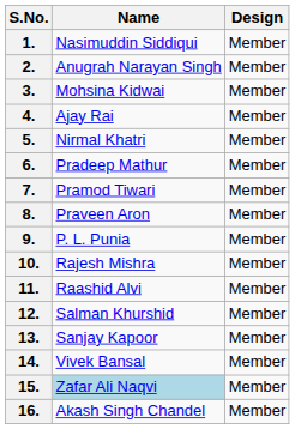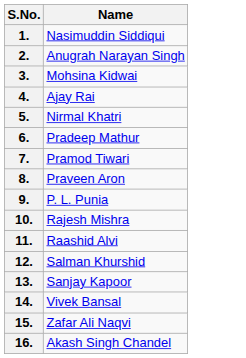 <table class="wikitable sortable">
 <tr>
 <th>S.No.</th>
 <th>Name</th>
-<th>Design</th>
 </tr>
 <tr>
 <th>1.</th>
 <td><a href='#'>Nasimuddin Siddiqui</a></td>
-<td>Member</td>
 </tr>
 <tr>
 <th>2.</th>
 <td><a href='#'>Anugrah Narayan Singh</a></td>
-<td>Member</td>
 </tr>
 <tr>
 <th>3.</th>
 <td><a href='#'>Mohsina Kidwai</a></td>
-<td>Member</td>
 </tr>
 <tr>
 <th>4.</th>
 <td><a href='#'>Ajay Rai</a></td>
-<td>Member</td>
 </tr>
 <tr>
 <th>5.</th>
 <td><a href='#'>Nirmal Khatri</a></td>
-<td>Member</td>
 </tr>
 <tr>
 <th>6.</th>
 <td><a href='#'>Pradeep Mathur</a></td>
-<td>Member</td>
 </tr>
 <tr>
 <th>7.</th>
 <td><a href='#'>Pramod Tiwari</a></td>
-<td>Member</td>
 </tr>
 <tr>
 <th>8.</th>
 <td><a href='#'>Praveen Aron</a></td>
-<td>Member</td>
 </tr>
 <tr>
 <th>9.</th>
 <td><a href='#'>P. L. Punia</a></td>
-<td>Member</td>
 </tr>
 <tr>
 <th>10.</th>
 <td><a href='#'>Rajesh Mishra</a></td>
-<td>Member</td>
 </tr>
 <tr>
 <th>11.</th>
 <td><a href='#'>Raashid Alvi</a></td>
-<td>Member</td>
 </tr>
 <tr>
 <th>12.</th>
 <td><a href='#'>Salman Khurshid</a></td>
-<td>Member</td>
 </tr>
 <tr>
 <th>13.</th>
 <td><a href='#'>Sanjay Kapoor</a></td>
-<td>Member</td>
 </tr>
 <tr>
 <th>14.</th>
 <td><a href='#'>Vivek Bansal</a></td>
-<td>Member</td>
 </tr>
 <tr>
 <th>15.</th>
-<td style="background: lightblue;"><a href='#'>Zafar Ali Naqvi</a></td>
-<td>Member</td>
+<td><a href='#'>Zafar Ali Naqvi</a></td>
 </tr>
 <tr>
 <th>16.</th>
 <td><a href='#'>Akash Singh Chandel</a></td>
-<td>Member</td>
 </tr>
 </table>
